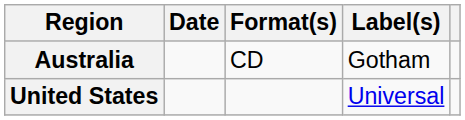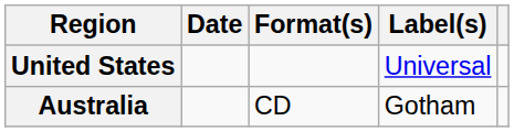 <table class="wikitable plainrowheaders">
 <tr>
 <th scope="col">Region</th>
 <th scope="col">Date</th>
 <th scope="col">Format(s)</th>
 <th scope="col">Label(s)</th>
 <th scope="col"></th>
 </tr>
 <tr>
+<th scope="row">United States</th>
+<td></td>
+<td></td>
+<td><a href='#'>Universal</a></td>
+<td></td>
+</tr>
+<tr>
 <th scope="row">Australia</th>
 <td></td>
 <td>CD</td>
 <td>Gotham</td>
 <td></td>
 </tr>
-<tr>
-<th scope="row">United States</th>
-<td></td>
-<td></td>
-<td><a href='#'>Universal</a></td>
-<td></td>
-</tr>
 </table>
